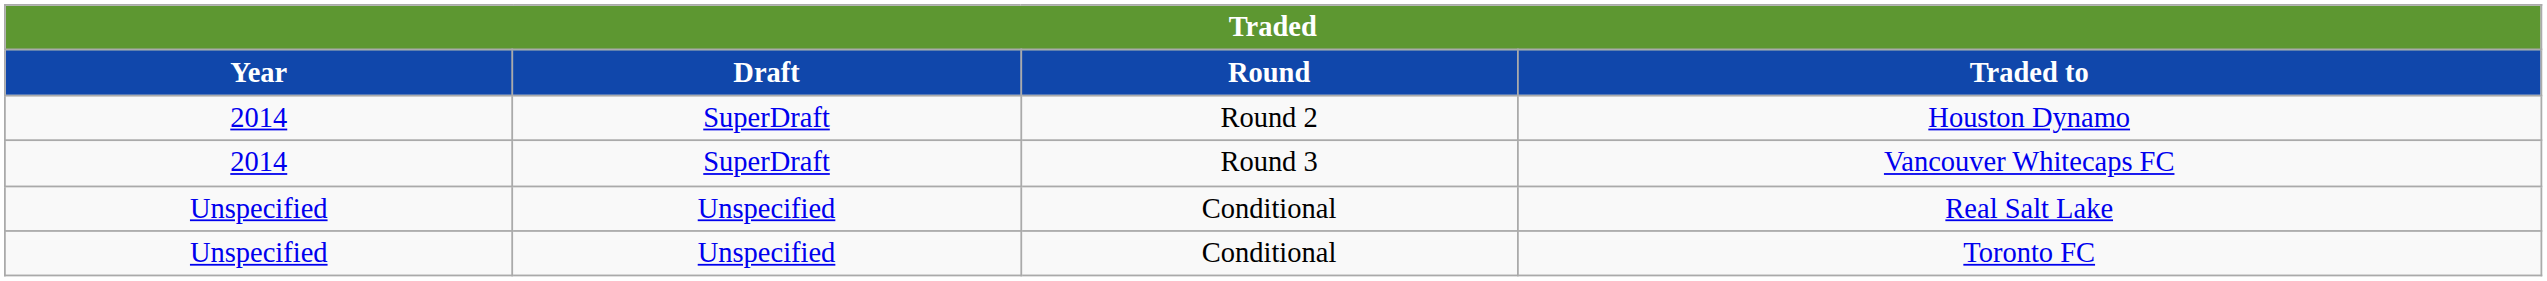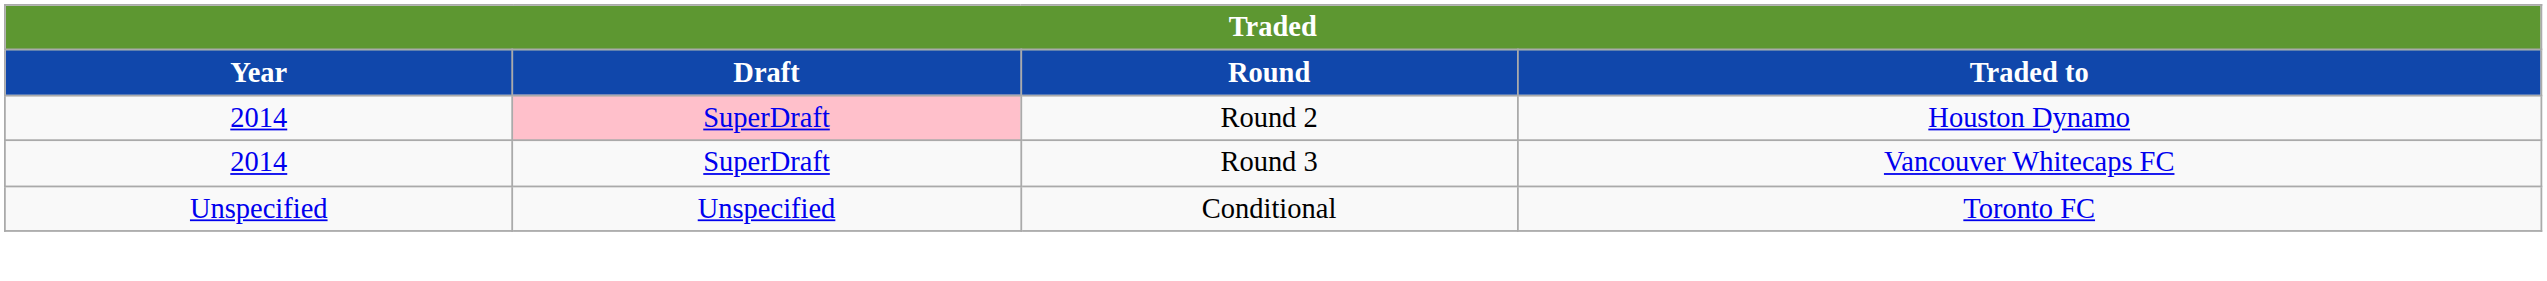 <table class="wikitable" style="width:90%">
 <tr>
 <th style="background:#5d9731; color:white; text-align:center;" colspan=4>Traded</th>
 </tr>
 <tr>
 <th style="background:#1047AB; color:white; text-align:center;">Year</th>
 <th style="background:#1047AB; color:white; text-align:center;">Draft</th>
 <th style="background:#1047AB; color:white; text-align:center;">Round</th>
 <th style="background:#1047AB; color:white; text-align:center;">Traded to</th>
 </tr>
 <tr align=center>
 <td><a href='#'>2014</a></td>
-<td><a href='#'>SuperDraft</a></td>
+<td style="background: pink;"><a href='#'>SuperDraft</a></td>
 <td>Round 2</td>
 <td><a href='#'>Houston Dynamo</a></td>
 </tr>
 <tr align=center>
 <td><a href='#'>2014</a></td>
 <td><a href='#'>SuperDraft</a></td>
 <td>Round 3</td>
 <td><a href='#'>Vancouver Whitecaps FC</a></td>
 </tr>
 <tr align=center>
 <td><a href='#'>Unspecified</a></td>
 <td><a href='#'>Unspecified</a></td>
 <td>Conditional</td>
-<td><a href='#'>Real Salt Lake</a></td>
-</tr>
-<tr align=center>
-<td><a href='#'>Unspecified</a></td>
-<td><a href='#'>Unspecified</a></td>
-<td>Conditional</td>
 <td><a href='#'>Toronto FC</a></td>
 </tr>
 </table>
